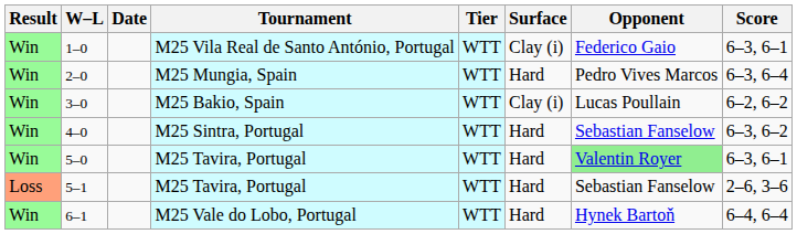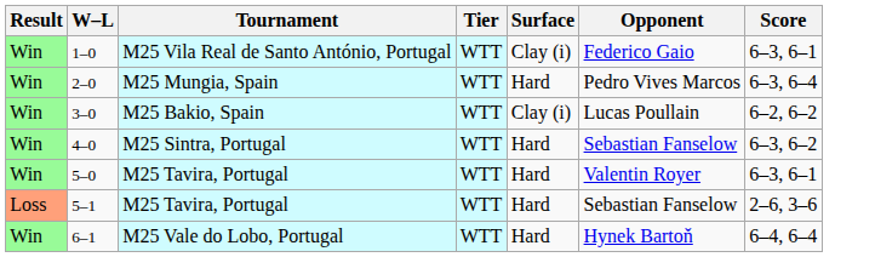 <table class="sortable wikitable">
 <tr>
 <th>Result</th>
 <th class="unsortable">W–L</th>
-<th>Date</th>
 <th>Tournament</th>
 <th>Tier</th>
 <th>Surface</th>
 <th>Opponent</th>
 <th class="unsortable">Score</th>
 </tr>
 <tr>
 <td bgcolor=98FB98>Win</td>
 <td><small>1–0</small></td>
-<td></td>
 <td style="background:#cffcff;">M25 Vila Real de Santo António, Portugal</td>
 <td style="background:#cffcff;">WTT</td>
 <td>Clay (i)</td>
 <td> <a href='#'>Federico Gaio</a></td>
 <td>6–3, 6–1</td>
 </tr>
 <tr>
 <td bgcolor=98FB98>Win</td>
 <td><small>2–0</small></td>
-<td></td>
 <td style="background:#cffcff;">M25 Mungia, Spain</td>
 <td style="background:#cffcff;">WTT</td>
 <td>Hard</td>
 <td> Pedro Vives Marcos</td>
 <td>6–3, 6–4</td>
 </tr>
 <tr>
 <td bgcolor=98FB98>Win</td>
 <td><small>3–0</small></td>
-<td></td>
 <td style="background:#cffcff;">M25 Bakio, Spain</td>
 <td style="background:#cffcff;">WTT</td>
 <td>Clay (i)</td>
 <td> Lucas Poullain</td>
 <td>6–2, 6–2</td>
 </tr>
 <tr>
 <td bgcolor=98FB98>Win</td>
 <td><small>4–0</small></td>
-<td></td>
 <td style="background:#cffcff;">M25 Sintra, Portugal</td>
 <td style="background:#cffcff;">WTT</td>
 <td>Hard</td>
 <td> <a href='#'>Sebastian Fanselow</a></td>
 <td>6–3, 6–2</td>
 </tr>
 <tr>
 <td bgcolor=98FB98>Win</td>
 <td><small>5–0</small></td>
-<td></td>
 <td style="background:#cffcff;">M25 Tavira, Portugal</td>
 <td style="background:#cffcff;">WTT</td>
 <td>Hard</td>
-<td style="background: lightgreen;"> <a href='#'>Valentin Royer</a></td>
+<td> <a href='#'>Valentin Royer</a></td>
 <td>6–3, 6–1</td>
 </tr>
 <tr>
 <td bgcolor=FFA07A>Loss</td>
 <td><small>5–1</small></td>
-<td></td>
 <td style="background:#cffcff;">M25 Tavira, Portugal</td>
 <td style="background:#cffcff;">WTT</td>
 <td>Hard</td>
 <td> Sebastian Fanselow</td>
 <td>2–6, 3–6</td>
 </tr>
 <tr>
 <td bgcolor=98FB98>Win</td>
 <td><small>6–1</small></td>
-<td></td>
 <td style="background:#cffcff;">M25 Vale do Lobo, Portugal</td>
 <td style="background:#cffcff;">WTT</td>
 <td>Hard</td>
 <td> <a href='#'>Hynek Bartoň</a></td>
 <td>6–4, 6–4</td>
 </tr>
 </table>
